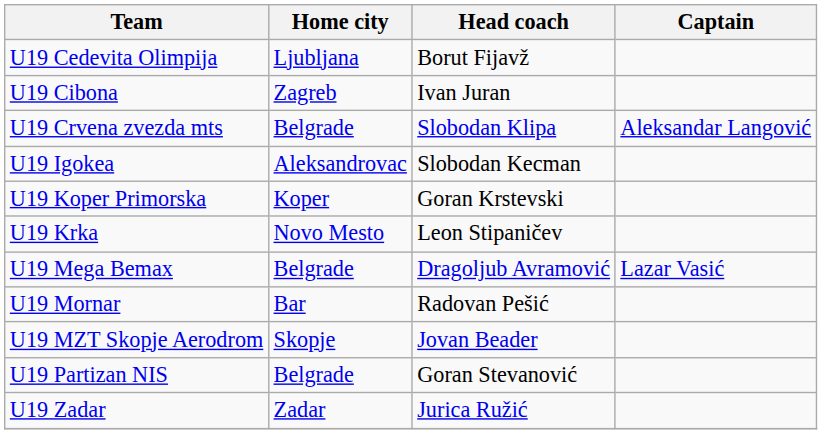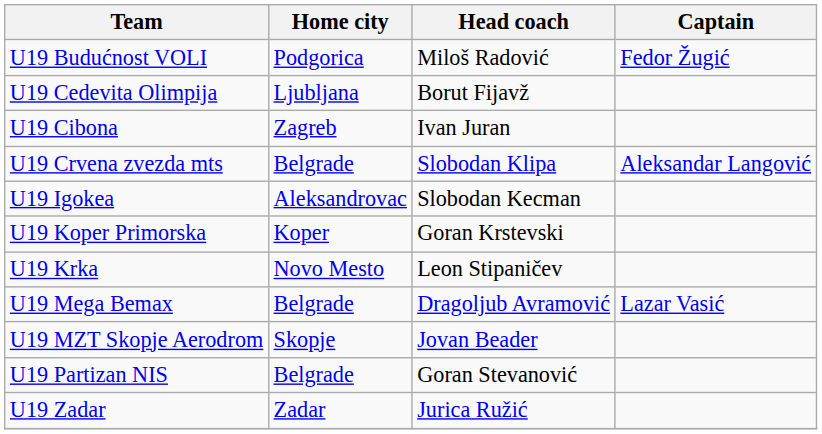 <table class="wikitable sortable">
 <tr>
 <th>Team</th>
 <th>Home city</th>
 <th>Head coach</th>
 <th>Captain</th>
+</tr>
+<tr>
+<td><a href='#'>U19 Budućnost VOLI</a></td>
+<td><a href='#'>Podgorica</a></td>
+<td> Miloš Radović</td>
+<td> <a href='#'>Fedor Žugić</a></td>
 </tr>
 <tr>
 <td><a href='#'>U19 Cedevita Olimpija</a></td>
 <td><a href='#'>Ljubljana</a></td>
 <td> Borut Fijavž</td>
 <td></td>
 </tr>
 <tr>
 <td><a href='#'>U19 Cibona</a></td>
 <td><a href='#'>Zagreb</a></td>
 <td> Ivan Juran</td>
 <td></td>
 </tr>
 <tr>
 <td><a href='#'>U19 Crvena zvezda mts</a></td>
 <td><a href='#'>Belgrade</a></td>
 <td> <a href='#'>Slobodan Klipa</a></td>
 <td> <a href='#'>Aleksandar Langović</a></td>
 </tr>
 <tr>
 <td><a href='#'>U19 Igokea</a></td>
 <td><a href='#'>Aleksandrovac</a></td>
 <td> Slobodan Kecman</td>
 <td></td>
 </tr>
 <tr>
 <td><a href='#'>U19 Koper Primorska</a></td>
 <td><a href='#'>Koper</a></td>
 <td> Goran Krstevski</td>
 <td></td>
 </tr>
 <tr>
 <td><a href='#'>U19 Krka</a></td>
 <td><a href='#'>Novo Mesto</a></td>
 <td> Leon Stipaničev</td>
 <td></td>
 </tr>
 <tr>
 <td><a href='#'>U19 Mega Bemax</a></td>
 <td><a href='#'>Belgrade</a></td>
 <td> <a href='#'>Dragoljub Avramović</a></td>
 <td> <a href='#'>Lazar Vasić</a></td>
 </tr>
 <tr>
-<td><a href='#'>U19 Mornar</a></td>
-<td><a href='#'>Bar</a></td>
-<td> Radovan Pešić</td>
-<td></td>
-</tr>
-<tr>
 <td><a href='#'>U19 MZT Skopje Aerodrom</a></td>
 <td><a href='#'>Skopje</a></td>
 <td> <a href='#'>Jovan Beader</a></td>
 <td></td>
 </tr>
 <tr>
 <td><a href='#'>U19 Partizan NIS</a></td>
 <td><a href='#'>Belgrade</a></td>
 <td> Goran Stevanović</td>
 <td></td>
 </tr>
 <tr>
 <td><a href='#'>U19 Zadar</a></td>
 <td><a href='#'>Zadar</a></td>
 <td> <a href='#'>Jurica Ružić</a></td>
 <td></td>
 </tr>
 <tr>
 </tr>
 </table>
